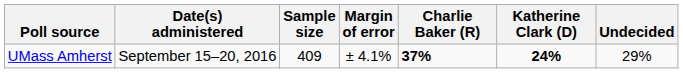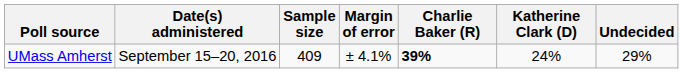 <table class="wikitable">
 <tr valign=bottom>
 <th>Poll source</th>
 <th>Date(s)<br>administered</th>
 <th>Sample<br>size</th>
 <th>Margin<br>of error</th>
 <th style="width:100px;">Charlie<br>Baker (R)</th>
 <th style="width:100px;">Katherine<br>Clark (D)</th>
 <th>Undecided</th>
 </tr>
 <tr>
 <td><a href='#'>UMass Amherst</a></td>
 <td align=center>September 15–20, 2016</td>
 <td align=center>409</td>
 <td align=center>± 4.1%</td>
-<td><strong>37%</strong></td>
-<td align=center><strong>24%</strong></td>
+<td><strong>39%</strong></td>
+<td align=center>24%</td>
 <td align=center>29%</td>
 </tr>
 </table>
